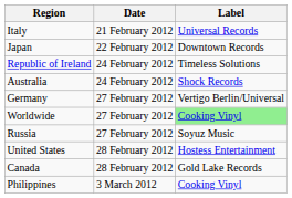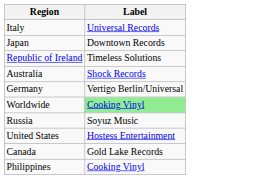 <table class="wikitable plainrowheaders">
 <tr>
 <th scope="col">Region</th>
-<th scope="col">Date</th>
 <th scope="col">Label</th>
 </tr>
 <tr>
 <td>Italy</td>
-<td>21 February 2012</td>
 <td><a href='#'>Universal Records</a></td>
 </tr>
 <tr>
 <td>Japan</td>
-<td>22 February 2012</td>
 <td>Downtown Records</td>
 </tr>
 <tr>
 <td><a href='#'>Republic of Ireland</a></td>
-<td>24 February 2012</td>
 <td>Timeless Solutions</td>
 </tr>
 <tr>
 <td>Australia</td>
-<td>24 February 2012</td>
 <td><a href='#'>Shock Records</a></td>
 </tr>
 <tr>
 <td>Germany</td>
-<td>27 February 2012</td>
 <td>Vertigo Berlin/Universal</td>
 </tr>
 <tr>
 <td>Worldwide</td>
-<td>27 February 2012</td>
 <td style="background: lightgreen;"><a href='#'>Cooking Vinyl</a></td>
 </tr>
 <tr>
 <td>Russia</td>
-<td>27 February 2012</td>
 <td>Soyuz Music</td>
 </tr>
 <tr>
 <td>United States</td>
-<td>28 February 2012</td>
 <td><a href='#'>Hostess Entertainment</a></td>
 </tr>
 <tr>
 <td>Canada</td>
-<td>28 February 2012</td>
 <td>Gold Lake Records</td>
 </tr>
 <tr>
 <td>Philippines</td>
-<td>3 March 2012</td>
 <td><a href='#'>Cooking Vinyl</a></td>
 </tr>
 </table>
